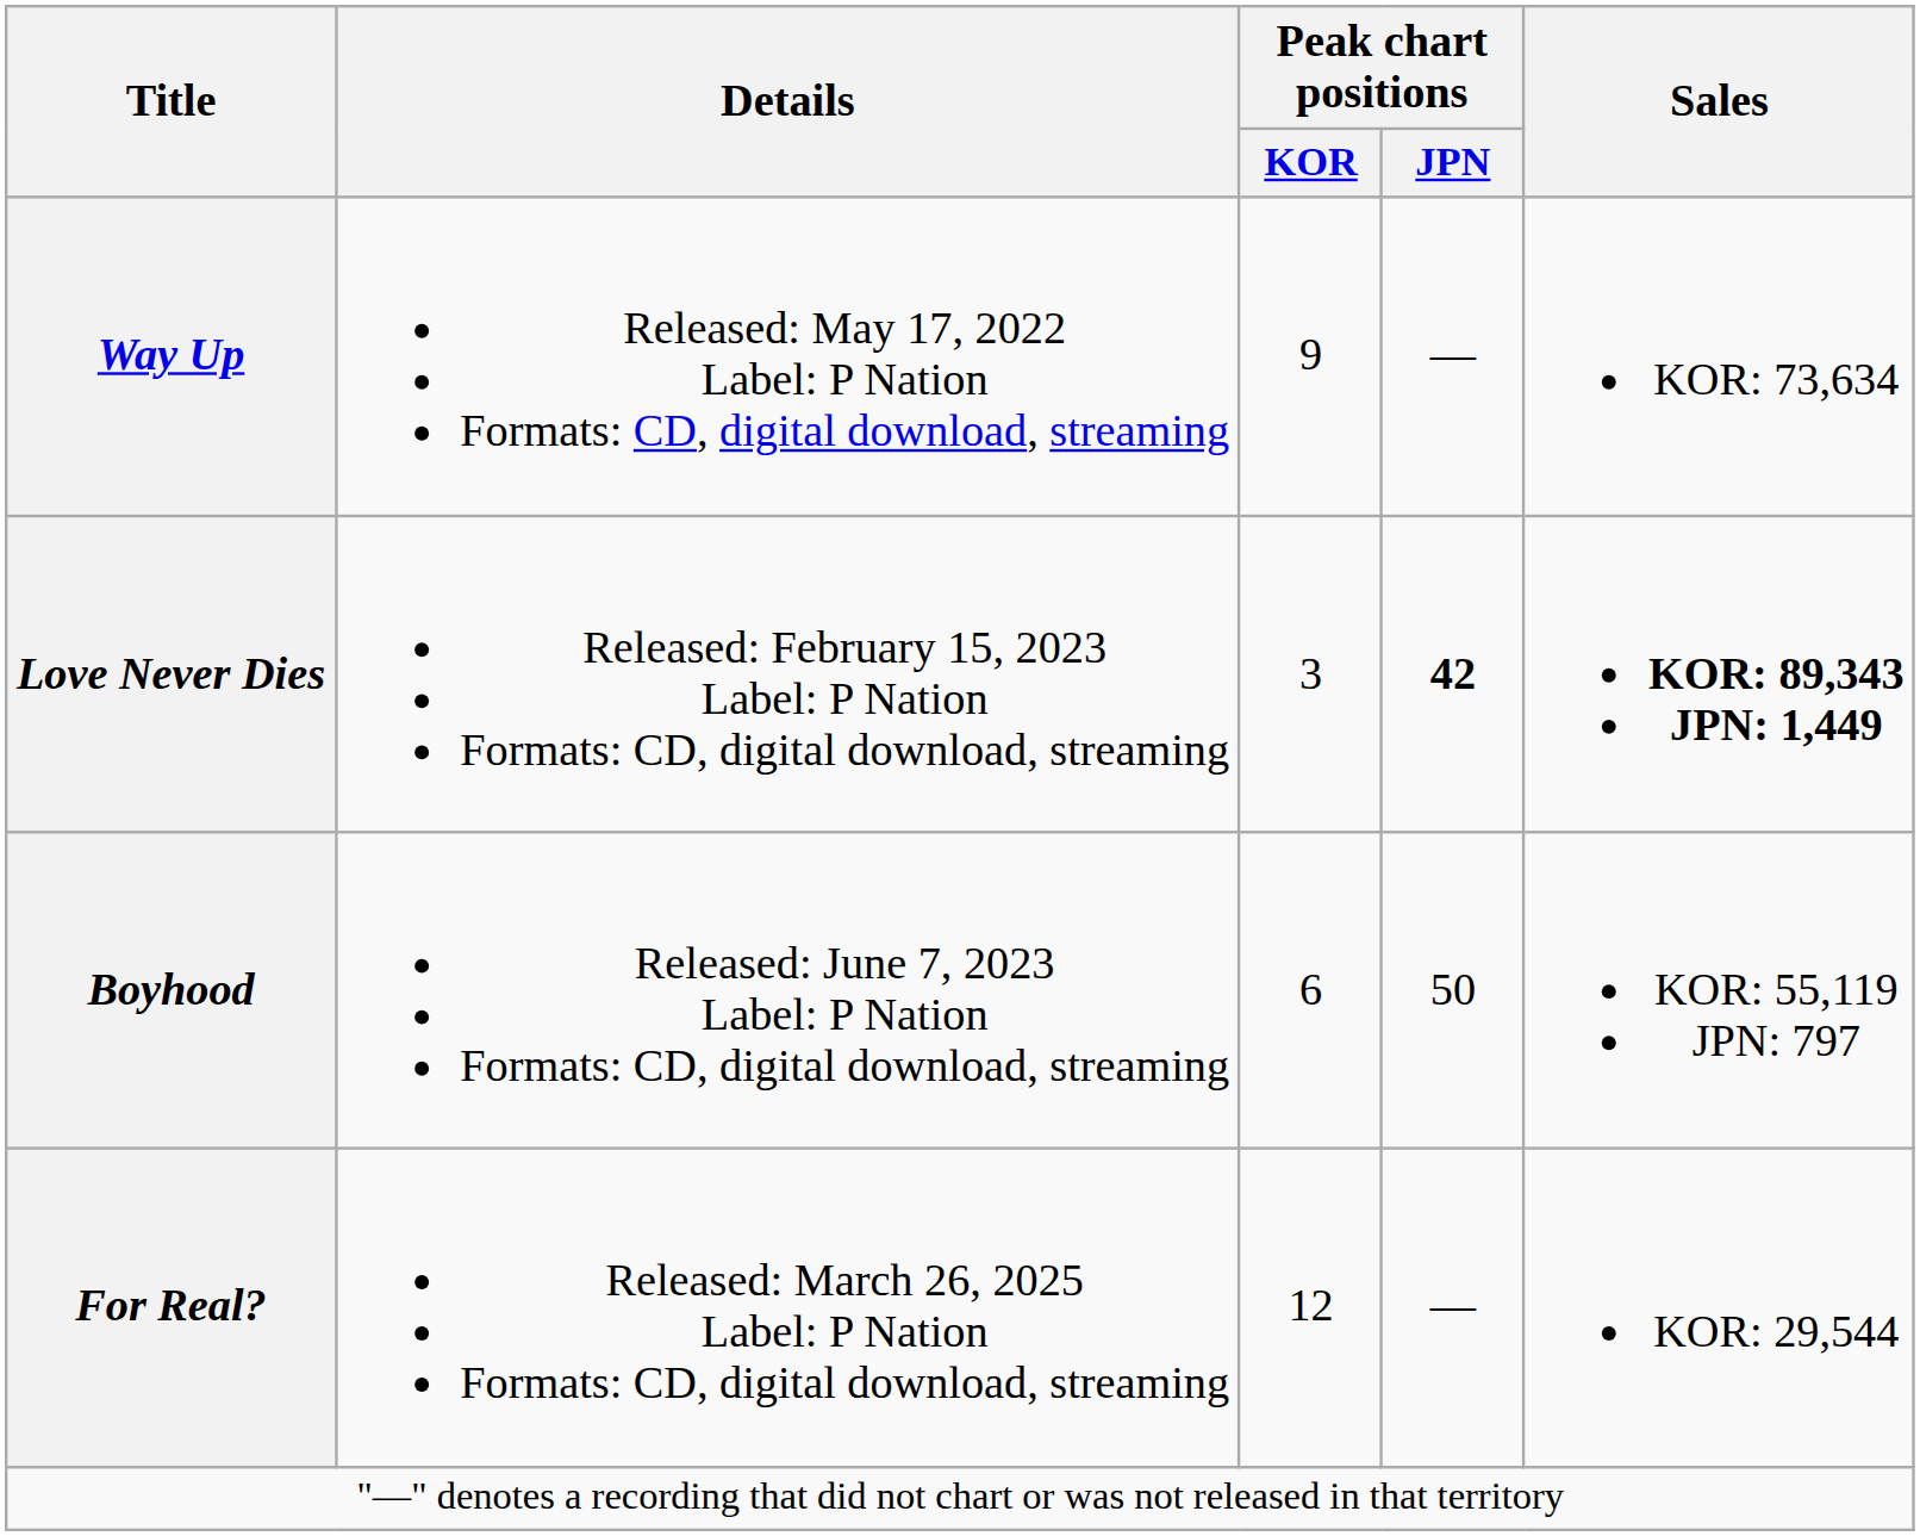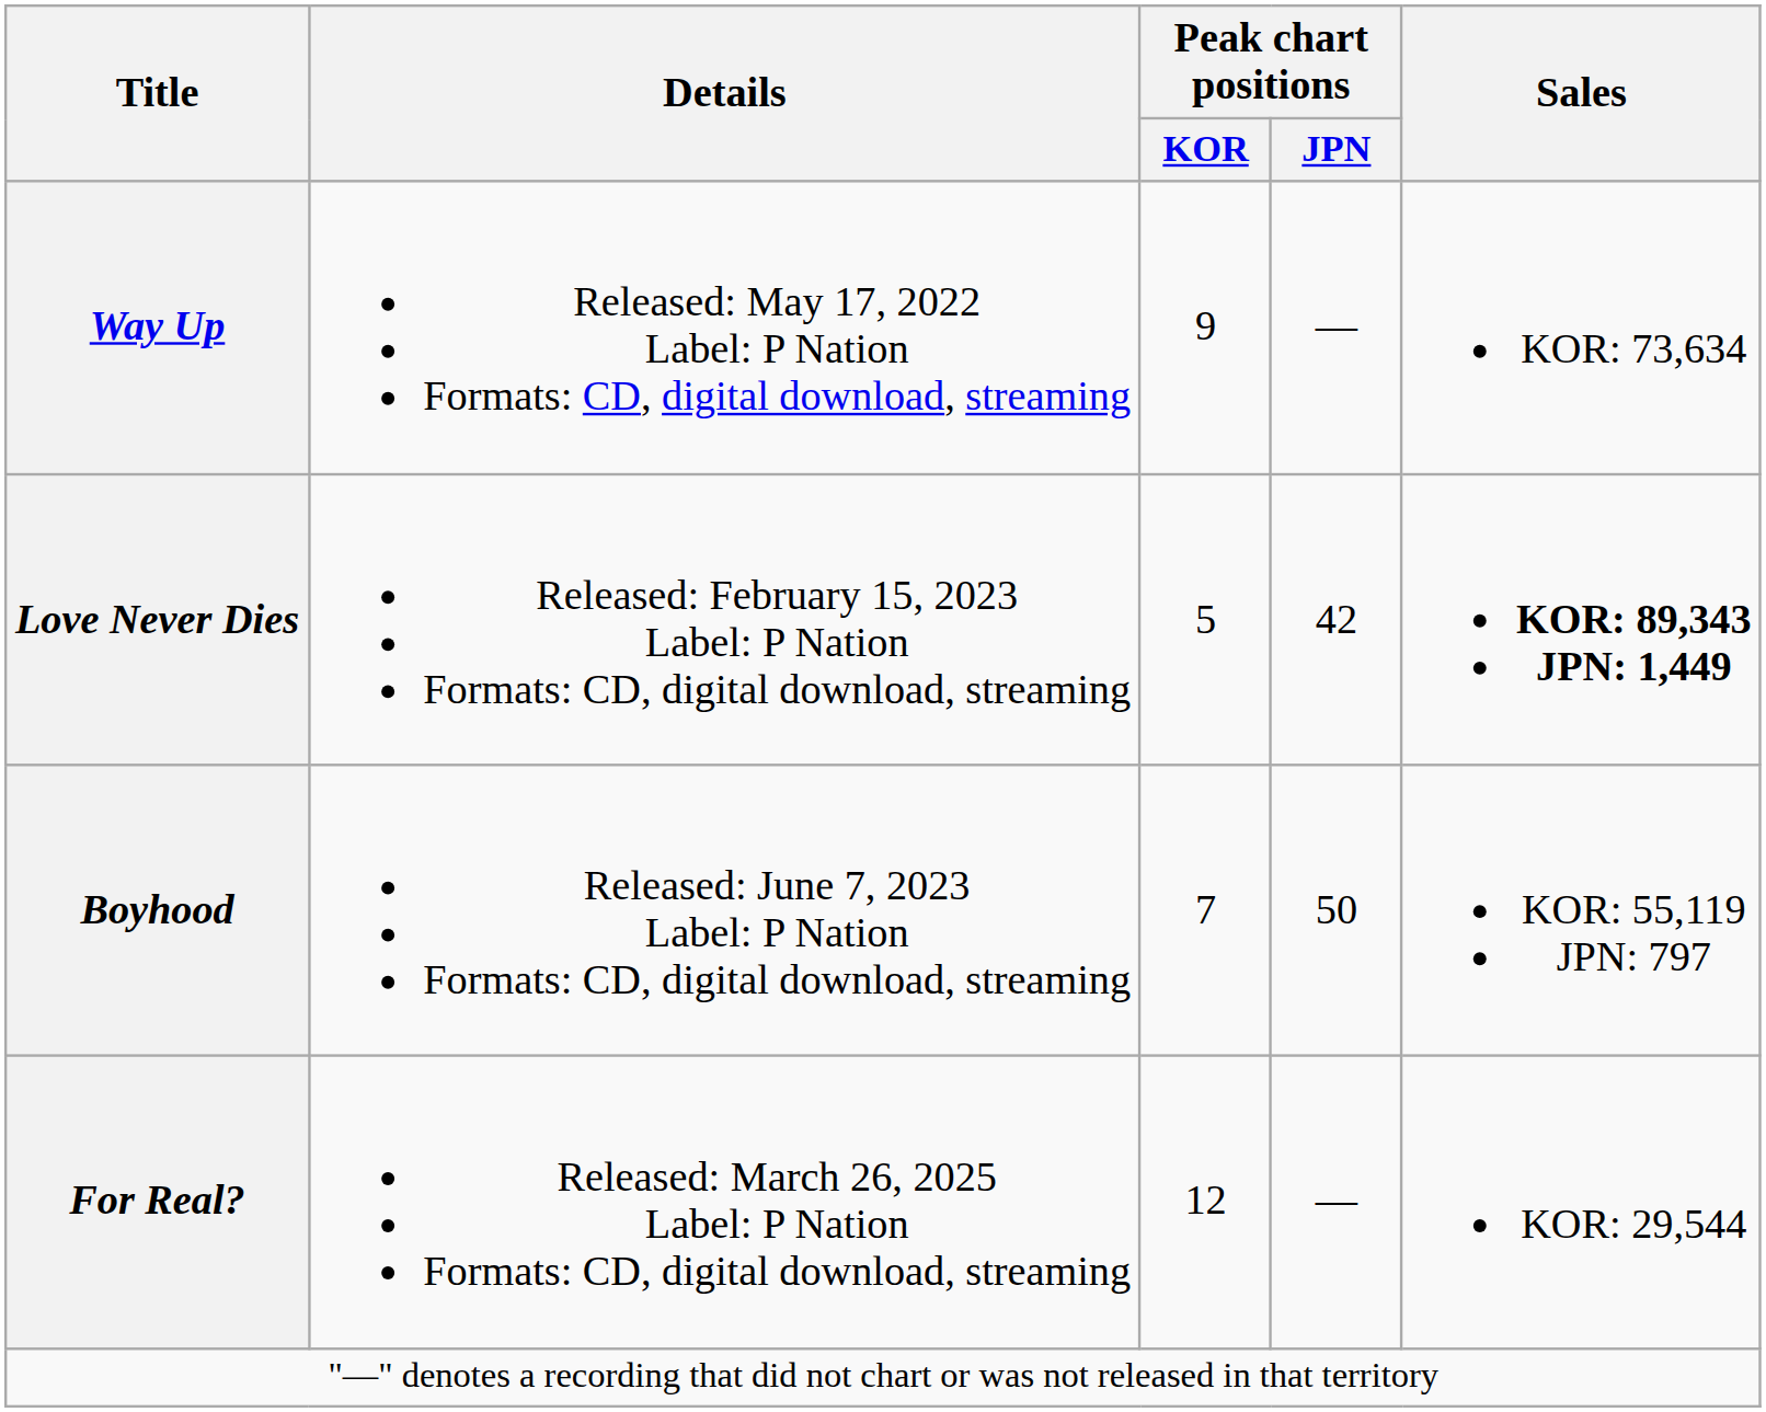 <table class="wikitable plainrowheaders" style="text-align:center">
 <tr>
 <th scope="col" rowspan="2">Title</th>
 <th scope="col" rowspan="2">Details</th>
 <th colspan="2" scope="col">Peak chart positions</th>
 <th scope="col" rowspan="2">Sales</th>
 </tr>
 <tr>
 <th scope="col" style="width:3em;font-size:90%;"><a href='#'>KOR</a><br></th>
 <th scope="col" style="width:3em;font-size:90%;"><a href='#'>JPN</a><br></th>
 </tr>
 <tr>
 <th scope="row"><em><a href='#'>Way Up</a></em></th>
 <td><br><ul><li>Released: May 17, 2022</li><li>Label: P Nation</li><li>Formats: <a href='#'>CD</a>, <a href='#'>digital download</a>, <a href='#'>streaming</a></li></ul></td>
 <td>9</td>
 <td>—</td>
 <td><br><ul><li>KOR: 73,634</li></ul></td>
 </tr>
 <tr>
 <th scope="row"><em>Love Never Dies</em></th>
 <td><br><ul><li>Released: February 15, 2023</li><li>Label: P Nation</li><li>Formats: CD, digital download, streaming</li></ul></td>
-<td>3</td>
-<td><strong>42</strong></td>
+<td>5</td>
+<td>42</td>
 <td><strong><br><ul><li>KOR: 89,343</li><li>JPN: 1,449 </li></ul></strong></td>
 </tr>
 <tr>
 <th scope="row"><em>Boyhood</em></th>
 <td><br><ul><li>Released: June 7, 2023</li><li>Label: P Nation</li><li>Formats: CD, digital download, streaming</li></ul></td>
-<td>6</td>
+<td>7</td>
 <td>50</td>
 <td><br><ul><li>KOR: 55,119</li><li>JPN: 797</li></ul></td>
 </tr>
 <tr>
 <th scope="row"><em>For Real?</em></th>
 <td><br><ul><li>Released: March 26, 2025</li><li>Label: P Nation</li><li>Formats: CD, digital download, streaming</li></ul></td>
 <td>12</td>
 <td>—</td>
 <td><br><ul><li>KOR: 29,544</li></ul></td>
 </tr>
 <tr>
 <td colspan="7" style="font-size:85%">"—" denotes a recording that did not chart or was not released in that territory</td>
 </tr>
 </table>
